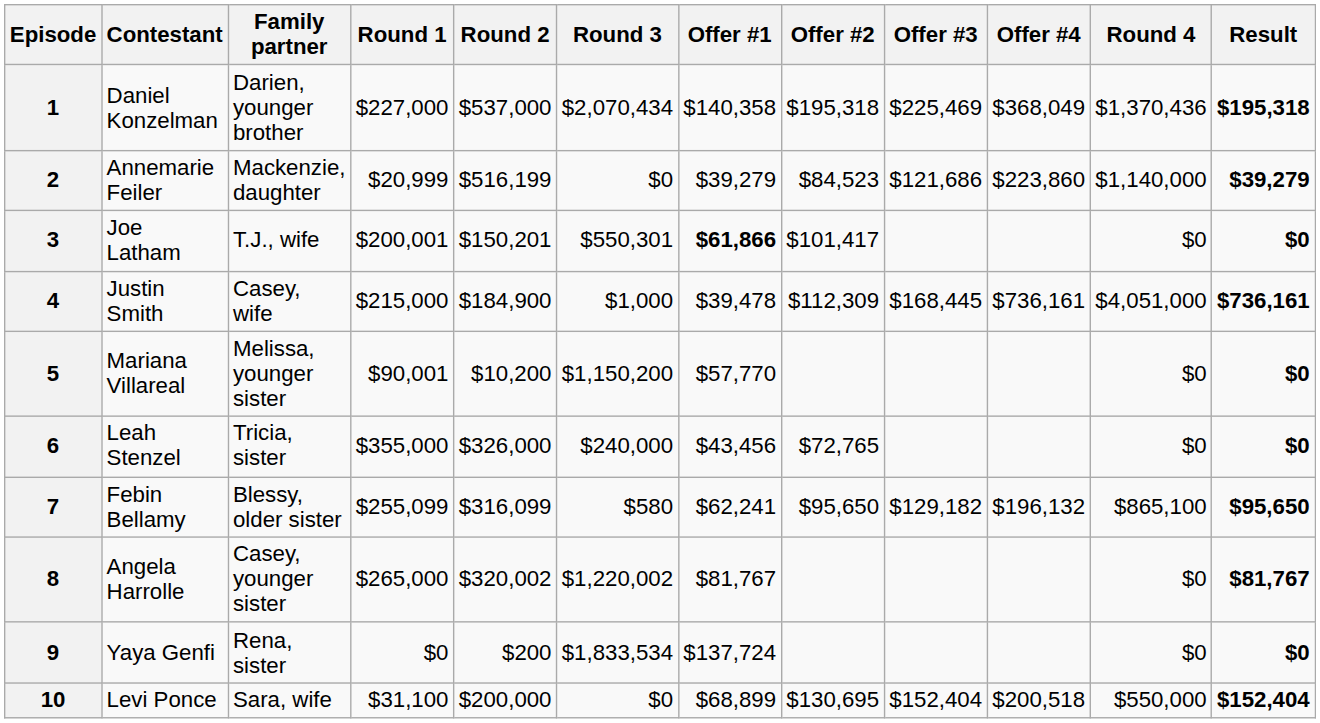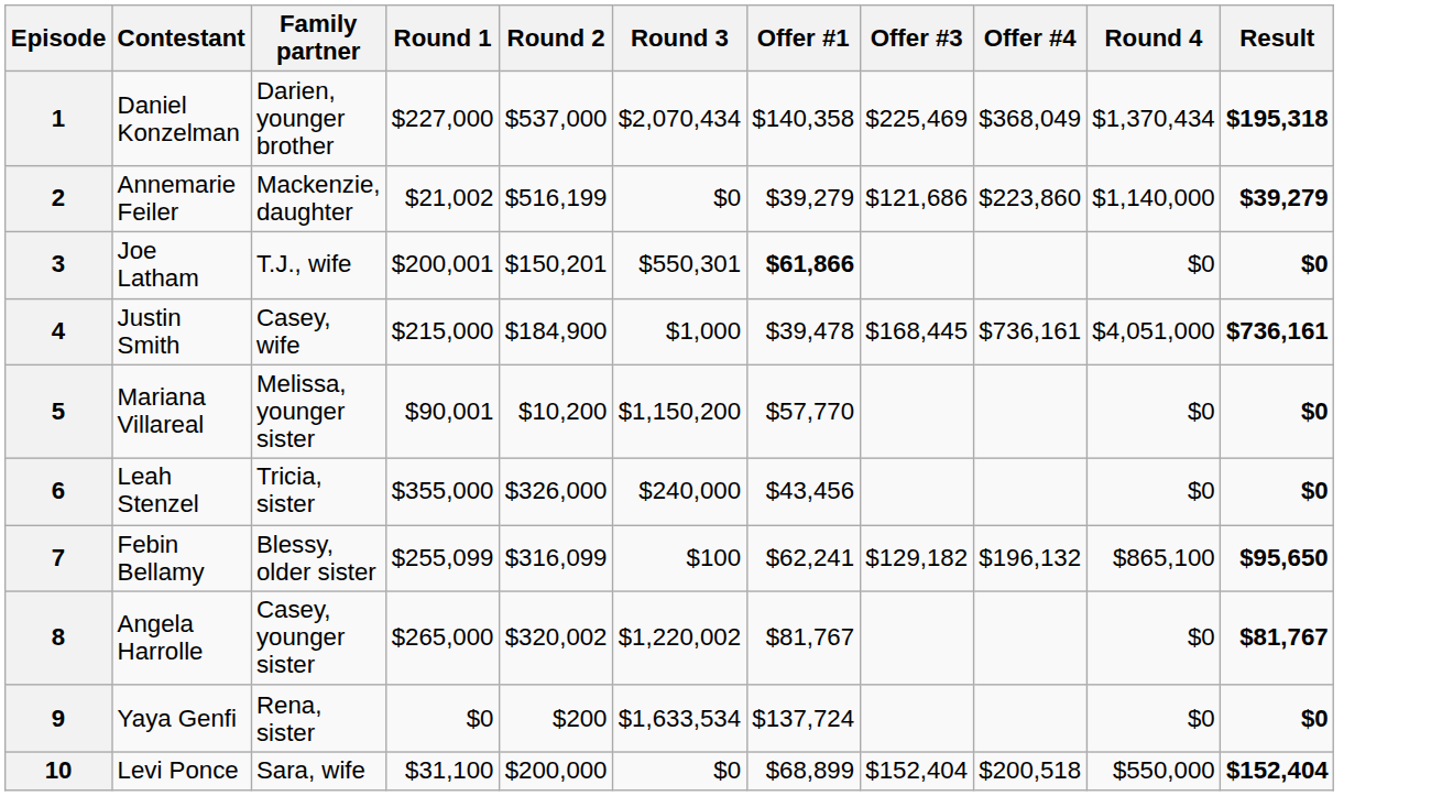 <table class="wikitable plainrowheaders" style="text-align:right">
 <tr>
 <th scope="col">Episode</th>
 <th scope="col">Contestant</th>
 <th scope="col">Family partner</th>
 <th scope="col">Round 1</th>
 <th scope="col">Round 2</th>
 <th scope="col">Round 3</th>
 <th scope="col">Offer #1</th>
-<th scope="col">Offer #2</th>
 <th scope="col">Offer #3</th>
 <th scope="col">Offer #4</th>
 <th scope="col">Round 4</th>
 <th scope="col">Result</th>
 </tr>
 <tr>
 <th scope="row" style="text-align:center;">1</th>
 <td style="text-align:left;">Daniel Konzelman</td>
 <td style="text-align:left;">Darien, younger brother</td>
 <td>$227,000</td>
 <td>$537,000</td>
 <td>$2,070,434</td>
 <td>$140,358</td>
-<td>$195,318</td>
 <td>$225,469</td>
 <td>$368,049</td>
-<td>$1,370,436</td>
+<td>$1,370,434</td>
 <td><strong>$195,318</strong></td>
 </tr>
 <tr>
 <th scope="row" style="text-align:center;">2</th>
 <td style="text-align:left;">Annemarie Feiler</td>
 <td style="text-align:left;">Mackenzie, daughter</td>
-<td>$20,999</td>
+<td>$21,002</td>
 <td>$516,199</td>
 <td>$0</td>
 <td>$39,279</td>
-<td>$84,523</td>
 <td>$121,686</td>
 <td>$223,860</td>
 <td>$1,140,000</td>
 <td><strong>$39,279</strong></td>
 </tr>
 <tr>
 <th scope="row" style="text-align:center;">3</th>
 <td style="text-align:left;">Joe Latham</td>
 <td style="text-align:left;">T.J., wife</td>
 <td>$200,001</td>
 <td>$150,201</td>
 <td>$550,301</td>
 <td><strong>$61,866</strong></td>
-<td>$101,417</td>
 <td></td>
 <td></td>
 <td>$0</td>
 <td><strong>$0</strong></td>
 </tr>
 <tr>
 <th scope="row" style="text-align:center;">4</th>
 <td style="text-align:left;">Justin Smith</td>
 <td style="text-align:left;">Casey, wife</td>
 <td>$215,000</td>
 <td>$184,900</td>
 <td>$1,000</td>
 <td>$39,478</td>
-<td>$112,309</td>
 <td>$168,445</td>
 <td>$736,161</td>
 <td>$4,051,000</td>
 <td><strong>$736,161</strong></td>
 </tr>
 <tr>
 <th scope="row" style="text-align:center;">5</th>
 <td style="text-align:left;">Mariana Villareal</td>
 <td style="text-align:left;">Melissa, younger sister</td>
 <td>$90,001</td>
 <td>$10,200</td>
 <td>$1,150,200</td>
 <td>$57,770</td>
 <td></td>
 <td></td>
-<td></td>
 <td>$0</td>
 <td><strong>$0</strong></td>
 </tr>
 <tr>
 <th scope="row" style="text-align:center;">6</th>
 <td style="text-align:left;">Leah Stenzel</td>
 <td style="text-align:left;">Tricia, sister</td>
 <td>$355,000</td>
 <td>$326,000</td>
 <td>$240,000</td>
 <td>$43,456</td>
-<td>$72,765</td>
 <td></td>
 <td></td>
 <td>$0</td>
 <td><strong>$0</strong></td>
 </tr>
 <tr>
 <th scope="row" style="text-align:center;">7</th>
 <td style="text-align:left;">Febin Bellamy</td>
 <td style="text-align:left;">Blessy, older sister</td>
 <td>$255,099</td>
 <td>$316,099</td>
-<td>$580</td>
+<td>$100</td>
 <td>$62,241</td>
-<td>$95,650</td>
 <td>$129,182</td>
 <td>$196,132</td>
 <td>$865,100</td>
 <td><strong>$95,650</strong></td>
 </tr>
 <tr>
 <th scope="row" style="text-align:center;">8</th>
 <td style="text-align:left;">Angela Harrolle</td>
 <td style="text-align:left;">Casey, younger sister</td>
 <td>$265,000</td>
 <td>$320,002</td>
 <td>$1,220,002</td>
 <td>$81,767</td>
 <td></td>
 <td></td>
-<td></td>
 <td>$0</td>
 <td><strong>$81,767</strong></td>
 </tr>
 <tr>
 <th scope="row" style="text-align:center;">9</th>
 <td style="text-align:left;">Yaya Genfi</td>
 <td style="text-align:left;">Rena, sister</td>
 <td>$0</td>
 <td>$200</td>
-<td>$1,833,534</td>
+<td>$1,633,534</td>
 <td>$137,724</td>
-<td></td>
 <td></td>
 <td></td>
 <td>$0</td>
 <td><strong>$0</strong></td>
 </tr>
 <tr>
 <th scope="row" style="text-align:center;">10</th>
 <td style="text-align:left;">Levi Ponce</td>
 <td style="text-align:left;">Sara, wife</td>
 <td>$31,100</td>
 <td>$200,000</td>
 <td>$0</td>
 <td>$68,899</td>
-<td>$130,695</td>
 <td>$152,404</td>
 <td>$200,518</td>
 <td>$550,000</td>
 <td><strong>$152,404</strong></td>
 </tr>
 </table>
